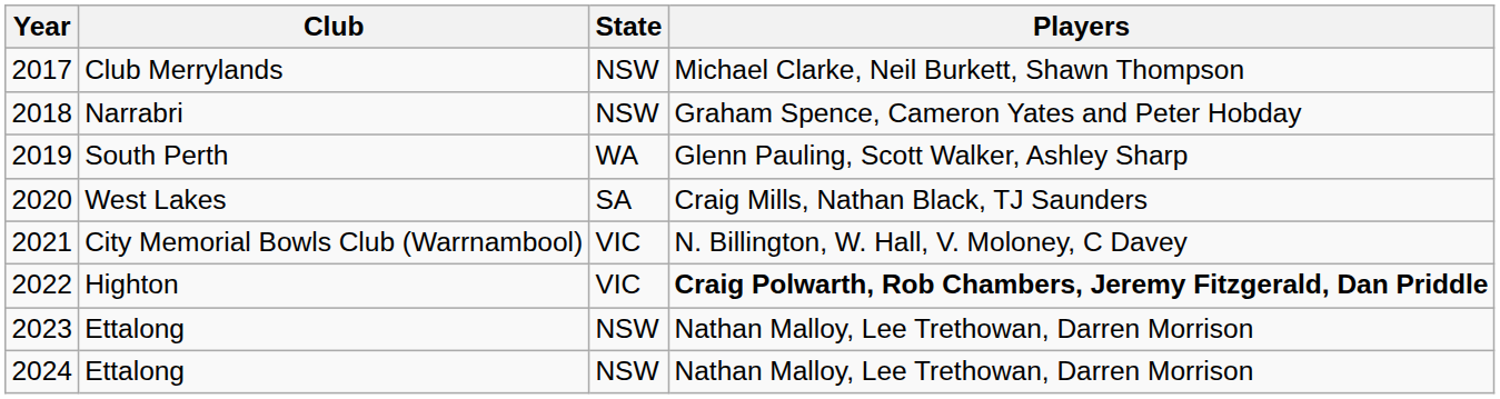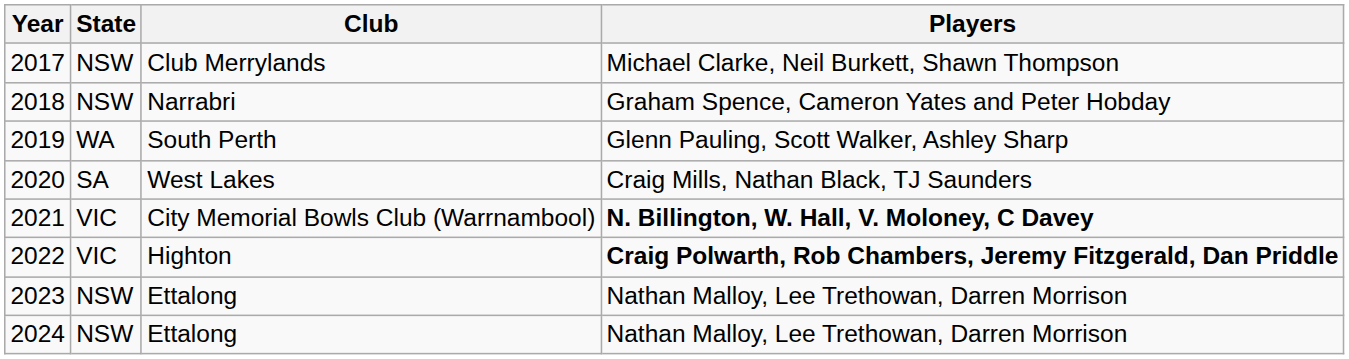 <table class="wikitable">
 <tr>
 <th>Year</th>
+<th>State</th>
 <th>Club</th>
-<th>State</th>
 <th>Players</th>
 </tr>
 <tr>
 <td>2017</td>
+<td>NSW</td>
 <td>Club Merrylands</td>
-<td>NSW</td>
 <td>Michael Clarke, Neil Burkett, Shawn Thompson</td>
 </tr>
 <tr>
 <td>2018</td>
+<td>NSW</td>
 <td>Narrabri</td>
-<td>NSW</td>
 <td>Graham Spence, Cameron Yates and Peter Hobday</td>
 </tr>
 <tr>
 <td>2019</td>
+<td>WA</td>
 <td>South Perth</td>
-<td>WA</td>
 <td>Glenn Pauling, Scott Walker, Ashley Sharp</td>
 </tr>
 <tr>
 <td>2020</td>
+<td>SA</td>
 <td>West Lakes</td>
-<td>SA</td>
 <td>Craig Mills, Nathan Black, TJ Saunders</td>
 </tr>
 <tr>
 <td>2021</td>
+<td>VIC</td>
 <td>City Memorial Bowls Club (Warrnambool)</td>
-<td>VIC</td>
-<td>N. Billington, W. Hall, V. Moloney, C Davey</td>
+<td><strong>N. Billington, W. Hall, V. Moloney, C Davey</strong></td>
 </tr>
 <tr>
 <td>2022</td>
+<td>VIC</td>
 <td>Highton</td>
-<td>VIC</td>
 <td><strong>Craig Polwarth, Rob Chambers, Jeremy Fitzgerald, Dan Priddle</strong></td>
 </tr>
 <tr>
 <td>2023</td>
+<td>NSW</td>
 <td>Ettalong</td>
-<td>NSW</td>
 <td>Nathan Malloy, Lee Trethowan, Darren Morrison</td>
 </tr>
 <tr>
 <td>2024</td>
+<td>NSW</td>
 <td>Ettalong</td>
-<td>NSW</td>
 <td>Nathan Malloy, Lee Trethowan, Darren Morrison</td>
 </tr>
 </table>
